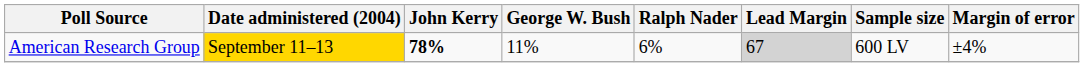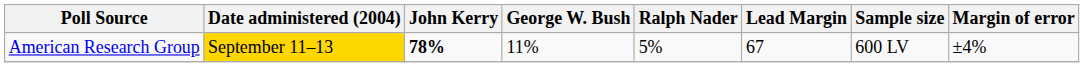 <table class="wikitable">
 <tr valign=bottom>
 <th>Poll Source</th>
 <th>Date administered (2004)</th>
 <th>John Kerry</th>
 <th>George W. Bush</th>
 <th>Ralph Nader</th>
 <th>Lead Margin</th>
 <th>Sample size</th>
 <th>Margin of error</th>
 </tr>
 <tr>
 <td><a href='#'>American Research Group</a></td>
 <td style="background: gold;">September 11–13</td>
 <td><strong>78%</strong></td>
 <td>11%</td>
-<td>6%</td>
-<td style="background: lightgrey;">67</td>
+<td>5%</td>
+<td>67</td>
 <td>600 LV</td>
 <td>±4%</td>
 </tr>
 <tr>
 </tr>
 </table>
